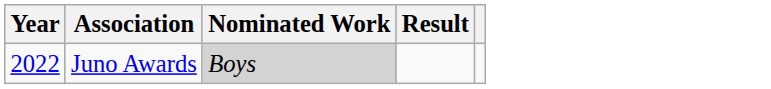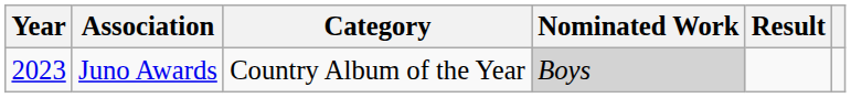 <table class="wikitable">
 <tr>
 <th>Year</th>
 <th>Association</th>
+<th>Category</th>
 <th>Nominated Work</th>
 <th>Result</th>
 <th></th>
 </tr>
 <tr>
-<td><a href='#'>2022</a></td>
+<td><a href='#'>2023</a></td>
 <td><a href='#'>Juno Awards</a></td>
+<td>Country Album of the Year</td>
 <td style="background: lightgrey;"><em>Boys</em></td>
 <td></td>
 <td></td>
 </tr>
 </table>
